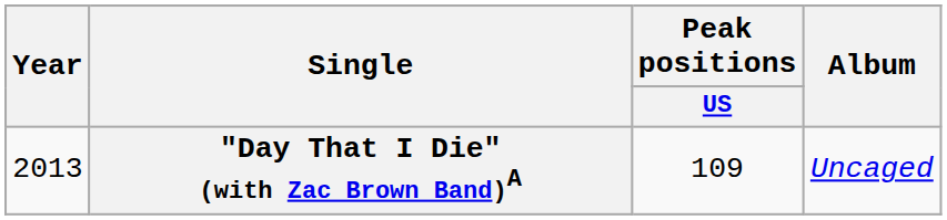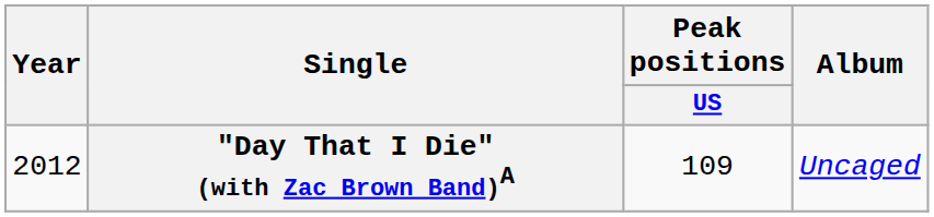 <table class="wikitable plainrowheaders" style="text-align:center;">
 <tr>
 <th rowspan="2">Year</th>
 <th rowspan="2" style="width:18em;">Single</th>
 <th>Peak positions</th>
 <th rowspan="2">Album</th>
 </tr>
 <tr style="font-size:smaller;">
 <th width="65"><a href='#'>US</a></th>
 </tr>
 <tr>
-<td>2013</td>
+<td>2012</td>
 <th scope="row">"Day That I Die"<br> <small>(with <a href='#'>Zac Brown Band</a>)</small><sup>A</sup></th>
 <td>109</td>
 <td style="text-align:left;"><em><a href='#'>Uncaged</a></em></td>
 </tr>
 </table>
